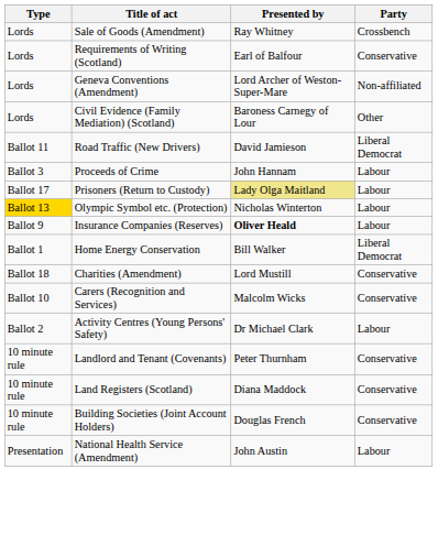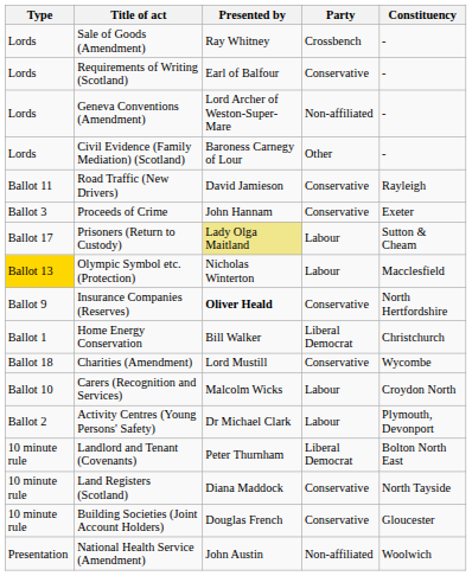 <table class="wikitable">
 <tr>
 <th>Type</th>
 <th>Title of act</th>
 <th>Presented by</th>
 <th>Party</th>
+<th>Constituency</th>
 </tr>
 <tr |->
 <td>Lords</td>
 <td>Sale of Goods (Amendment)</td>
 <td>Ray Whitney</td>
 <td>Crossbench</td>
+<td>-</td>
 </tr>
 <tr>
 <td>Lords</td>
 <td>Requirements of Writing (Scotland)</td>
 <td>Earl of Balfour</td>
 <td>Conservative</td>
+<td>-</td>
 </tr>
 <tr>
 <td>Lords</td>
 <td>Geneva Conventions (Amendment)</td>
 <td>Lord Archer of Weston-Super-Mare</td>
 <td>Non-affiliated</td>
+<td>-</td>
 </tr>
 <tr>
 <td>Lords</td>
 <td>Civil Evidence (Family Mediation) (Scotland)</td>
 <td>Baroness Carnegy of Lour</td>
 <td>Other</td>
+<td>-</td>
 </tr>
 <tr>
 <td>Ballot 11</td>
 <td>Road Traffic (New Drivers)</td>
 <td>David Jamieson</td>
-<td>Liberal Democrat</td>
+<td>Conservative</td>
+<td>Rayleigh</td>
 </tr>
 <tr>
 <td>Ballot 3</td>
 <td>Proceeds of Crime</td>
 <td>John Hannam</td>
-<td>Labour</td>
+<td>Conservative</td>
+<td>Exeter</td>
 </tr>
 <tr>
 <td>Ballot 17</td>
 <td>Prisoners (Return to Custody)</td>
 <td style="background: khaki;">Lady Olga Maitland</td>
 <td>Labour</td>
+<td>Sutton & Cheam</td>
 </tr>
 <tr>
 <td style="background: gold;">Ballot 13</td>
 <td>Olympic Symbol etc. (Protection)</td>
 <td>Nicholas Winterton</td>
 <td>Labour</td>
+<td>Macclesfield</td>
 </tr>
 <tr>
 <td>Ballot 9</td>
 <td>Insurance Companies (Reserves)</td>
 <td><strong>Oliver Heald</strong></td>
-<td>Labour</td>
+<td>Conservative</td>
+<td>North Hertfordshire</td>
 </tr>
 <tr>
 <td>Ballot 1</td>
 <td>Home Energy Conservation</td>
 <td>Bill Walker</td>
 <td>Liberal Democrat</td>
+<td>Christchurch</td>
 </tr>
 <tr>
 <td>Ballot 18</td>
 <td>Charities (Amendment)</td>
 <td>Lord Mustill</td>
 <td>Conservative</td>
+<td>Wycombe</td>
 </tr>
 <tr>
 <td>Ballot 10</td>
 <td>Carers (Recognition and Services)</td>
 <td>Malcolm Wicks</td>
-<td>Conservative</td>
+<td>Labour</td>
+<td>Croydon North</td>
 </tr>
 <tr>
 <td>Ballot 2</td>
 <td>Activity Centres (Young Persons' Safety)</td>
 <td>Dr Michael Clark</td>
 <td>Labour</td>
+<td>Plymouth, Devonport</td>
 </tr>
 <tr>
 <td>10 minute rule</td>
 <td>Landlord and Tenant (Covenants)</td>
 <td>Peter Thurnham</td>
-<td>Conservative</td>
+<td>Liberal Democrat</td>
+<td>Bolton North East</td>
 </tr>
 <tr>
 <td>10 minute rule</td>
 <td>Land Registers (Scotland)</td>
 <td>Diana Maddock</td>
 <td>Conservative</td>
+<td>North Tayside</td>
 </tr>
 <tr>
 <td>10 minute rule</td>
 <td>Building Societies (Joint Account Holders)</td>
 <td>Douglas French</td>
 <td>Conservative</td>
+<td>Gloucester</td>
 </tr>
 <tr>
 <td>Presentation</td>
 <td>National Health Service (Amendment)</td>
 <td>John Austin</td>
-<td>Labour</td>
+<td>Non-affiliated</td>
+<td>Woolwich</td>
 </tr>
 </table>
